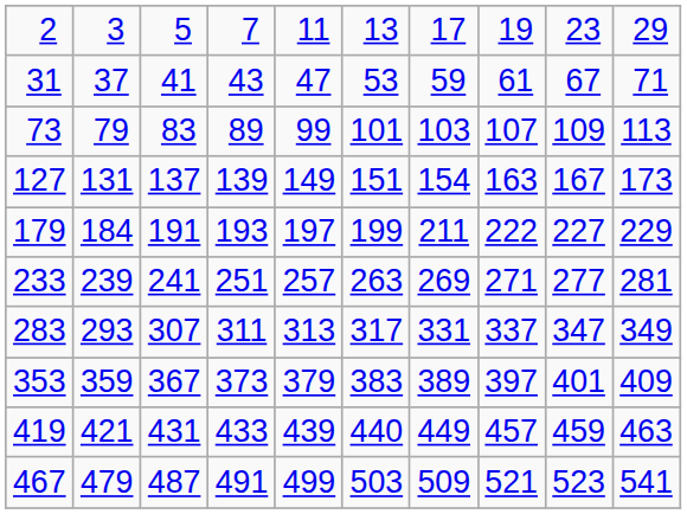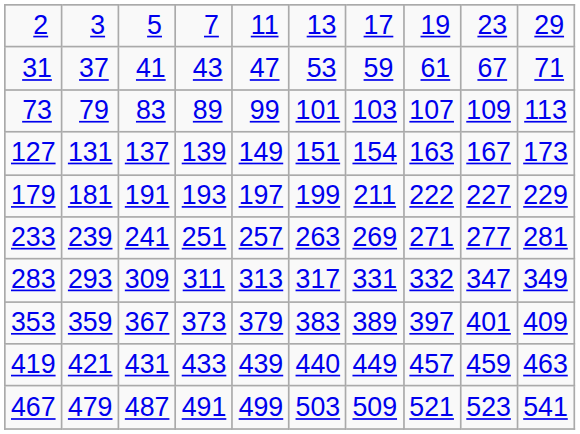 <table class="wikitable sortable mw-collapsible" style="text-align:center;">
 <tr>
 <td>  <a href='#'>2</a></td>
 <td>  <a href='#'>3</a></td>
 <td>  <a href='#'>5</a></td>
 <td>  <a href='#'>7</a></td>
 <td> <a href='#'>11</a></td>
 <td> <a href='#'>13</a></td>
 <td> <a href='#'>17</a></td>
 <td> <a href='#'>19</a></td>
 <td> <a href='#'>23</a></td>
 <td> <a href='#'>29</a></td>
 </tr>
 <tr>
 <td> <a href='#'>31</a></td>
 <td> <a href='#'>37</a></td>
 <td> <a href='#'>41</a></td>
 <td> <a href='#'>43</a></td>
 <td> <a href='#'>47</a></td>
 <td> <a href='#'>53</a></td>
 <td> <a href='#'>59</a></td>
 <td> <a href='#'>61</a></td>
 <td> <a href='#'>67</a></td>
 <td> <a href='#'>71</a></td>
 </tr>
 <tr>
 <td> <a href='#'>73</a></td>
 <td> <a href='#'>79</a></td>
 <td> <a href='#'>83</a></td>
 <td> <a href='#'>89</a></td>
 <td> <a href='#'>99</a></td>
 <td><a href='#'>101</a></td>
 <td><a href='#'>103</a></td>
 <td><a href='#'>107</a></td>
 <td><a href='#'>109</a></td>
 <td><a href='#'>113</a></td>
 </tr>
 <tr>
 <td><a href='#'>127</a></td>
 <td><a href='#'>131</a></td>
 <td><a href='#'>137</a></td>
 <td><a href='#'>139</a></td>
 <td><a href='#'>149</a></td>
 <td><a href='#'>151</a></td>
 <td><a href='#'>154</a></td>
 <td><a href='#'>163</a></td>
 <td><a href='#'>167</a></td>
 <td><a href='#'>173</a></td>
 </tr>
 <tr>
 <td><a href='#'>179</a></td>
-<td><a href='#'>184</a></td>
+<td><a href='#'>181</a></td>
 <td><a href='#'>191</a></td>
 <td><a href='#'>193</a></td>
 <td><a href='#'>197</a></td>
 <td><a href='#'>199</a></td>
 <td><a href='#'>211</a></td>
 <td><a href='#'>222</a></td>
 <td><a href='#'>227</a></td>
 <td><a href='#'>229</a></td>
 </tr>
 <tr>
 <td><a href='#'>233</a></td>
 <td><a href='#'>239</a></td>
 <td><a href='#'>241</a></td>
 <td><a href='#'>251</a></td>
 <td><a href='#'>257</a></td>
 <td><a href='#'>263</a></td>
 <td><a href='#'>269</a></td>
 <td><a href='#'>271</a></td>
 <td><a href='#'>277</a></td>
 <td><a href='#'>281</a></td>
 </tr>
 <tr>
 <td><a href='#'>283</a></td>
 <td><a href='#'>293</a></td>
-<td><a href='#'>307</a></td>
+<td><a href='#'>309</a></td>
 <td><a href='#'>311</a></td>
 <td><a href='#'>313</a></td>
 <td><a href='#'>317</a></td>
 <td><a href='#'>331</a></td>
-<td><a href='#'>337</a></td>
+<td><a href='#'>332</a></td>
 <td><a href='#'>347</a></td>
 <td><a href='#'>349</a></td>
 </tr>
 <tr>
 <td><a href='#'>353</a></td>
 <td><a href='#'>359</a></td>
 <td><a href='#'>367</a></td>
 <td><a href='#'>373</a></td>
 <td><a href='#'>379</a></td>
 <td><a href='#'>383</a></td>
 <td><a href='#'>389</a></td>
 <td><a href='#'>397</a></td>
 <td><a href='#'>401</a></td>
 <td><a href='#'>409</a></td>
 </tr>
 <tr>
 <td><a href='#'>419</a></td>
 <td><a href='#'>421</a></td>
 <td><a href='#'>431</a></td>
 <td><a href='#'>433</a></td>
 <td><a href='#'>439</a></td>
 <td><a href='#'>440</a></td>
 <td><a href='#'>449</a></td>
 <td><a href='#'>457</a></td>
 <td><a href='#'>459</a></td>
 <td><a href='#'>463</a></td>
 </tr>
 <tr>
 <td><a href='#'>467</a></td>
 <td><a href='#'>479</a></td>
 <td><a href='#'>487</a></td>
 <td><a href='#'>491</a></td>
 <td><a href='#'>499</a></td>
 <td><a href='#'>503</a></td>
 <td><a href='#'>509</a></td>
 <td><a href='#'>521</a></td>
 <td><a href='#'>523</a></td>
 <td><a href='#'>541</a></td>
 </tr>
 </table>
